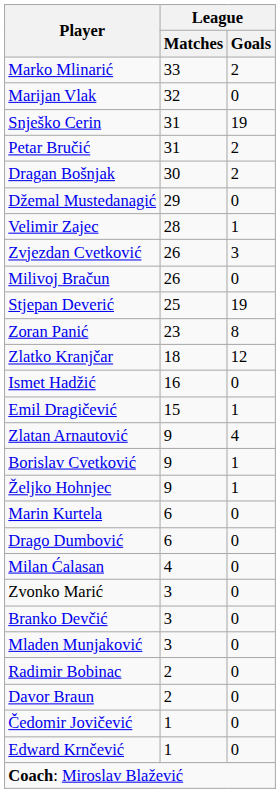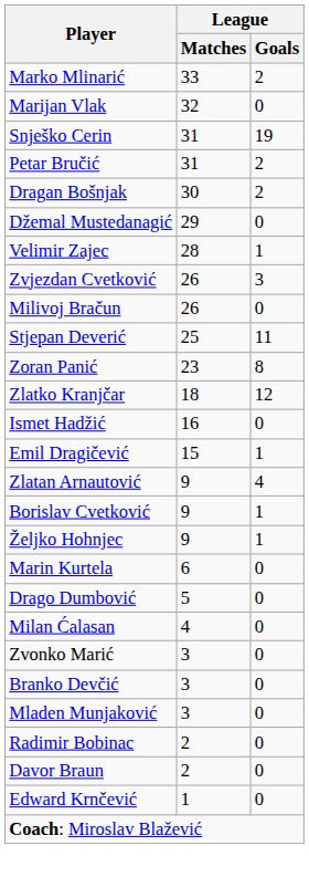 <table class="wikitable sortable">
 <tr>
 <th rowspan=2>Player</th>
 <th colspan=2>League</th>
 </tr>
 <tr>
 <th>Matches</th>
 <th>Goals</th>
 </tr>
 <tr>
 <td> <a href='#'>Marko Mlinarić</a></td>
 <td>33</td>
 <td>2</td>
 </tr>
 <tr>
 <td> <a href='#'>Marijan Vlak</a></td>
 <td>32</td>
 <td>0</td>
 </tr>
 <tr>
 <td> <a href='#'>Snješko Cerin</a></td>
 <td>31</td>
 <td>19</td>
 </tr>
 <tr>
 <td> <a href='#'>Petar Bručić</a></td>
 <td>31</td>
 <td>2</td>
 </tr>
 <tr>
 <td> <a href='#'>Dragan Bošnjak</a></td>
 <td>30</td>
 <td>2</td>
 </tr>
 <tr>
 <td> <a href='#'>Džemal Mustedanagić</a></td>
 <td>29</td>
 <td>0</td>
 </tr>
 <tr>
 <td> <a href='#'>Velimir Zajec</a></td>
 <td>28</td>
 <td>1</td>
 </tr>
 <tr>
 <td> <a href='#'>Zvjezdan Cvetković</a></td>
 <td>26</td>
 <td>3</td>
 </tr>
 <tr>
 <td> <a href='#'>Milivoj Bračun</a></td>
 <td>26</td>
 <td>0</td>
 </tr>
 <tr>
 <td> <a href='#'>Stjepan Deverić</a></td>
 <td>25</td>
-<td>19</td>
+<td>11</td>
 </tr>
 <tr>
 <td> <a href='#'>Zoran Panić</a></td>
 <td>23</td>
 <td>8</td>
 </tr>
 <tr>
 <td> <a href='#'>Zlatko Kranjčar</a></td>
 <td>18</td>
 <td>12</td>
 </tr>
 <tr>
 <td> <a href='#'>Ismet Hadžić</a></td>
 <td>16</td>
 <td>0</td>
 </tr>
 <tr>
 <td> <a href='#'>Emil Dragičević</a></td>
 <td>15</td>
 <td>1</td>
 </tr>
 <tr>
 <td> <a href='#'>Zlatan Arnautović</a></td>
 <td>9</td>
 <td>4</td>
 </tr>
 <tr>
 <td> <a href='#'>Borislav Cvetković</a></td>
 <td>9</td>
 <td>1</td>
 </tr>
 <tr>
 <td> <a href='#'>Željko Hohnjec</a></td>
 <td>9</td>
 <td>1</td>
 </tr>
 <tr>
 <td> <a href='#'>Marin Kurtela</a></td>
 <td>6</td>
 <td>0</td>
 </tr>
 <tr>
 <td> <a href='#'>Drago Dumbović</a></td>
-<td>6</td>
+<td>5</td>
 <td>0</td>
 </tr>
 <tr>
 <td> <a href='#'>Milan Ćalasan</a></td>
 <td>4</td>
 <td>0</td>
 </tr>
 <tr>
 <td> Zvonko Marić</td>
 <td>3</td>
 <td>0</td>
 </tr>
 <tr>
 <td> <a href='#'>Branko Devčić</a></td>
 <td>3</td>
 <td>0</td>
 </tr>
 <tr>
 <td> <a href='#'>Mladen Munjaković</a></td>
 <td>3</td>
 <td>0</td>
 </tr>
 <tr>
 <td> <a href='#'>Radimir Bobinac</a></td>
 <td>2</td>
 <td>0</td>
 </tr>
 <tr>
 <td> <a href='#'>Davor Braun</a></td>
 <td>2</td>
 <td>0</td>
 </tr>
 <tr>
-<td> <a href='#'>Čedomir Jovičević</a></td>
-<td>1</td>
-<td>0</td>
-</tr>
-<tr>
 <td> <a href='#'>Edward Krnčević</a></td>
 <td>1</td>
 <td>0</td>
 </tr>
 <tr class="sortbottom">
 <td colspan=3><strong>Coach</strong>: <a href='#'>Miroslav Blažević</a></td>
 </tr>
 </table>
